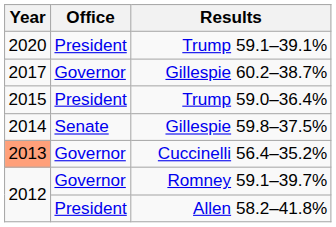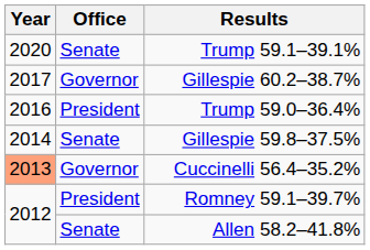 <table class=wikitable>
 <tr>
 <th width="30">Year</th>
 <th width="60">Office</th>
 <th width="180">Results</th>
 </tr>
 <tr>
 <td>2020</td>
-<td><a href='#'>President</a></td>
+<td><a href='#'>Senate</a></td>
 <td align="right" ><a href='#'>Trump</a> 59.1–39.1%</td>
 </tr>
 <tr>
 <td>2017</td>
 <td><a href='#'>Governor</a></td>
 <td align="right" ><a href='#'>Gillespie</a> 60.2–38.7%</td>
 </tr>
 <tr>
-<td>2015</td>
+<td>2016</td>
 <td><a href='#'>President</a></td>
 <td align="right" ><a href='#'>Trump</a> 59.0–36.4%</td>
 </tr>
 <tr>
 <td>2014</td>
 <td><a href='#'>Senate</a></td>
 <td align="right" ><a href='#'>Gillespie</a> 59.8–37.5%</td>
 </tr>
 <tr>
 <td style="background: lightsalmon;">2013</td>
 <td><a href='#'>Governor</a></td>
 <td align="right" ><a href='#'>Cuccinelli</a> 56.4–35.2%</td>
 </tr>
 <tr>
 <td rowspan="2">2012</td>
-<td><a href='#'>Governor</a></td>
+<td><a href='#'>President</a></td>
 <td align="right" ><a href='#'>Romney</a> 59.1–39.7%</td>
 </tr>
 <tr>
-<td><a href='#'>President</a></td>
+<td><a href='#'>Senate</a></td>
 <td align="right" ><a href='#'>Allen</a> 58.2–41.8%</td>
 </tr>
 </table>
